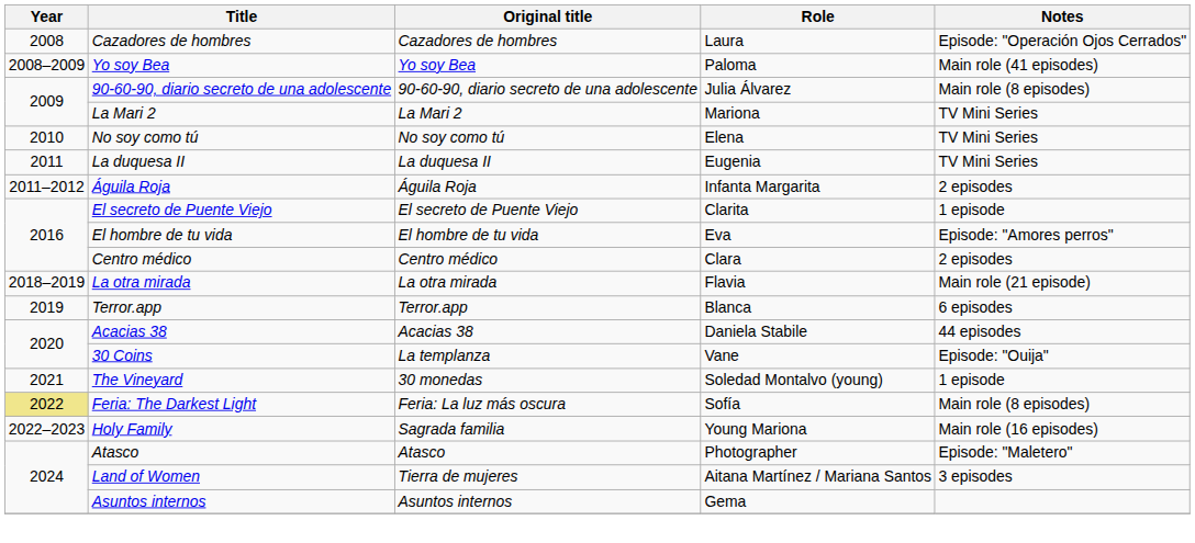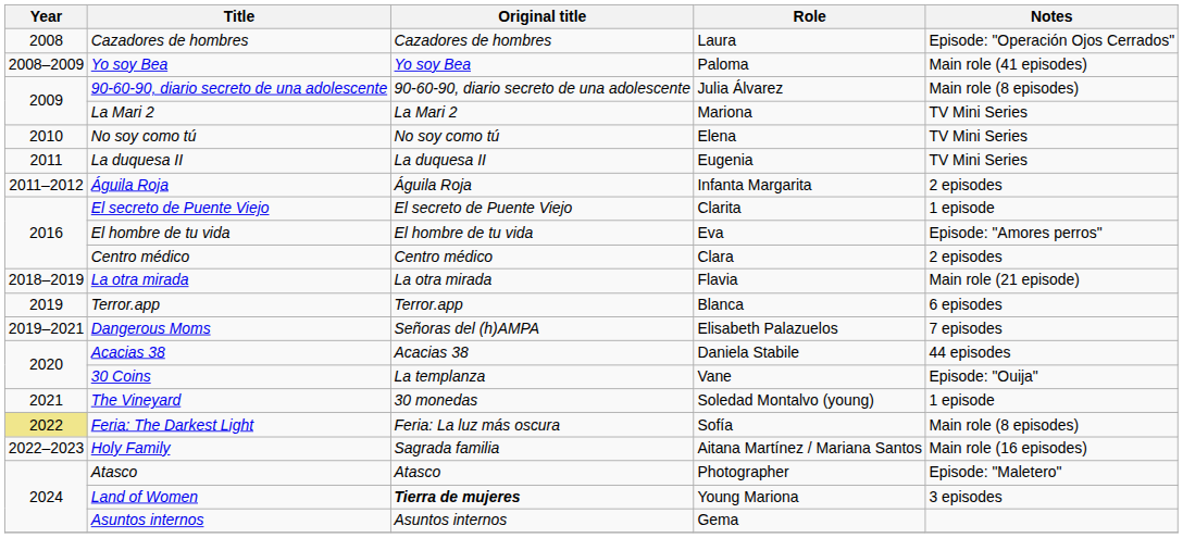 <table class="wikitable sortable">
 <tr>
 <th>Year</th>
 <th>Title</th>
 <th>Original title</th>
 <th>Role</th>
 <th class="unsortable">Notes</th>
 </tr>
 <tr>
 <td align = "center">2008</td>
 <td><em>Cazadores de hombres</em></td>
 <td><em>Cazadores de hombres</em></td>
 <td>Laura</td>
 <td>Episode: "Operación Ojos Cerrados"</td>
 </tr>
 <tr>
 <td align = "center">2008–2009</td>
 <td><em><a href='#'>Yo soy Bea</a></em></td>
 <td><em><a href='#'>Yo soy Bea</a></em></td>
 <td>Paloma</td>
 <td>Main role (41 episodes)</td>
 </tr>
 <tr>
 <td rowspan = "2" align = "center">2009</td>
 <td><em><a href='#'>90-60-90, diario secreto de una adolescente</a></em></td>
 <td><em>90-60-90, diario secreto de una adolescente</em></td>
 <td>Julia Álvarez</td>
 <td>Main role (8 episodes)</td>
 </tr>
 <tr>
 <td><em>La Mari 2</em></td>
 <td><em>La Mari 2</em></td>
 <td>Mariona</td>
 <td>TV Mini Series</td>
 </tr>
 <tr>
 <td align = "center">2010</td>
 <td><em>No soy como tú</em></td>
 <td><em>No soy como tú</em></td>
 <td>Elena</td>
 <td>TV Mini Series</td>
 </tr>
 <tr>
 <td align = "center">2011</td>
 <td><em>La duquesa II</em></td>
 <td><em>La duquesa II</em></td>
 <td>Eugenia</td>
 <td>TV Mini Series</td>
 </tr>
 <tr>
 <td align = "center">2011–2012</td>
 <td><em><a href='#'>Águila Roja</a></em></td>
 <td><em>Águila Roja</em></td>
 <td>Infanta Margarita</td>
 <td>2 episodes</td>
 </tr>
 <tr>
 <td rowspan = "3" align = "center">2016</td>
 <td><em><a href='#'>El secreto de Puente Viejo</a></em></td>
 <td><em>El secreto de Puente Viejo</em></td>
 <td>Clarita</td>
 <td>1 episode</td>
 </tr>
 <tr>
 <td><em>El hombre de tu vida</em></td>
 <td><em>El hombre de tu vida</em></td>
 <td>Eva</td>
 <td>Episode: "Amores perros"</td>
 </tr>
 <tr>
 <td><em>Centro médico</em></td>
 <td><em>Centro médico</em></td>
 <td>Clara</td>
 <td>2 episodes</td>
 </tr>
 <tr>
 <td align = "center">2018–2019</td>
 <td><em><a href='#'>La otra mirada</a></em></td>
 <td><em>La otra mirada</em></td>
 <td>Flavia</td>
 <td>Main role (21 episode)</td>
 </tr>
 <tr>
 <td align = "center">2019</td>
 <td><em>Terror.app</em></td>
 <td><em>Terror.app</em></td>
 <td>Blanca</td>
 <td>6 episodes</td>
 </tr>
 <tr>
+<td align = "center">2019–2021</td>
+<td><em><a href='#'>Dangerous Moms</a></em></td>
+<td><em>Señoras del (h)AMPA</em></td>
+<td>Elisabeth Palazuelos</td>
+<td>7 episodes</td>
+</tr>
+<tr>
 <td rowspan = "2" align = "center">2020</td>
 <td><em><a href='#'>Acacias 38</a></em></td>
 <td><em>Acacias 38</em></td>
 <td>Daniela Stabile</td>
 <td>44 episodes</td>
 </tr>
 <tr>
 <td><em><a href='#'>30 Coins</a></em></td>
 <td><em>La templanza</em></td>
 <td>Vane</td>
 <td>Episode: "Ouija"</td>
 </tr>
 <tr>
 <td align = "center">2021</td>
 <td><em><a href='#'>The Vineyard</a></em></td>
 <td><em>30 monedas</em></td>
 <td>Soledad Montalvo (young)</td>
 <td>1 episode</td>
 </tr>
 <tr>
 <td align = "center" style="background: khaki;">2022</td>
 <td><em><a href='#'>Feria: The Darkest Light</a></em></td>
 <td><em>Feria: La luz más oscura</em></td>
 <td>Sofía</td>
 <td>Main role (8 episodes)</td>
 </tr>
 <tr>
 <td align = "center">2022–2023</td>
 <td><em><a href='#'>Holy Family</a></em></td>
 <td><em>Sagrada familia</em></td>
-<td>Young Mariona</td>
+<td>Aitana Martínez / Mariana Santos</td>
 <td>Main role (16 episodes)</td>
 </tr>
 <tr>
 <td rowspan = "3" align = "center">2024</td>
 <td><em>Atasco</em></td>
 <td><em>Atasco</em></td>
 <td>Photographer</td>
 <td>Episode: "Maletero"</td>
 </tr>
 <tr>
 <td><em><a href='#'>Land of Women</a></em></td>
-<td><em>Tierra de mujeres</em></td>
-<td>Aitana Martínez / Mariana Santos</td>
+<td><strong><em>Tierra de mujeres</em></strong></td>
+<td>Young Mariona</td>
 <td>3 episodes</td>
 </tr>
 <tr>
 <td><em><a href='#'>Asuntos internos</a></em></td>
 <td><em>Asuntos internos</em></td>
 <td>Gema</td>
 <td></td>
 </tr>
 <tr>
 </tr>
 </table>
